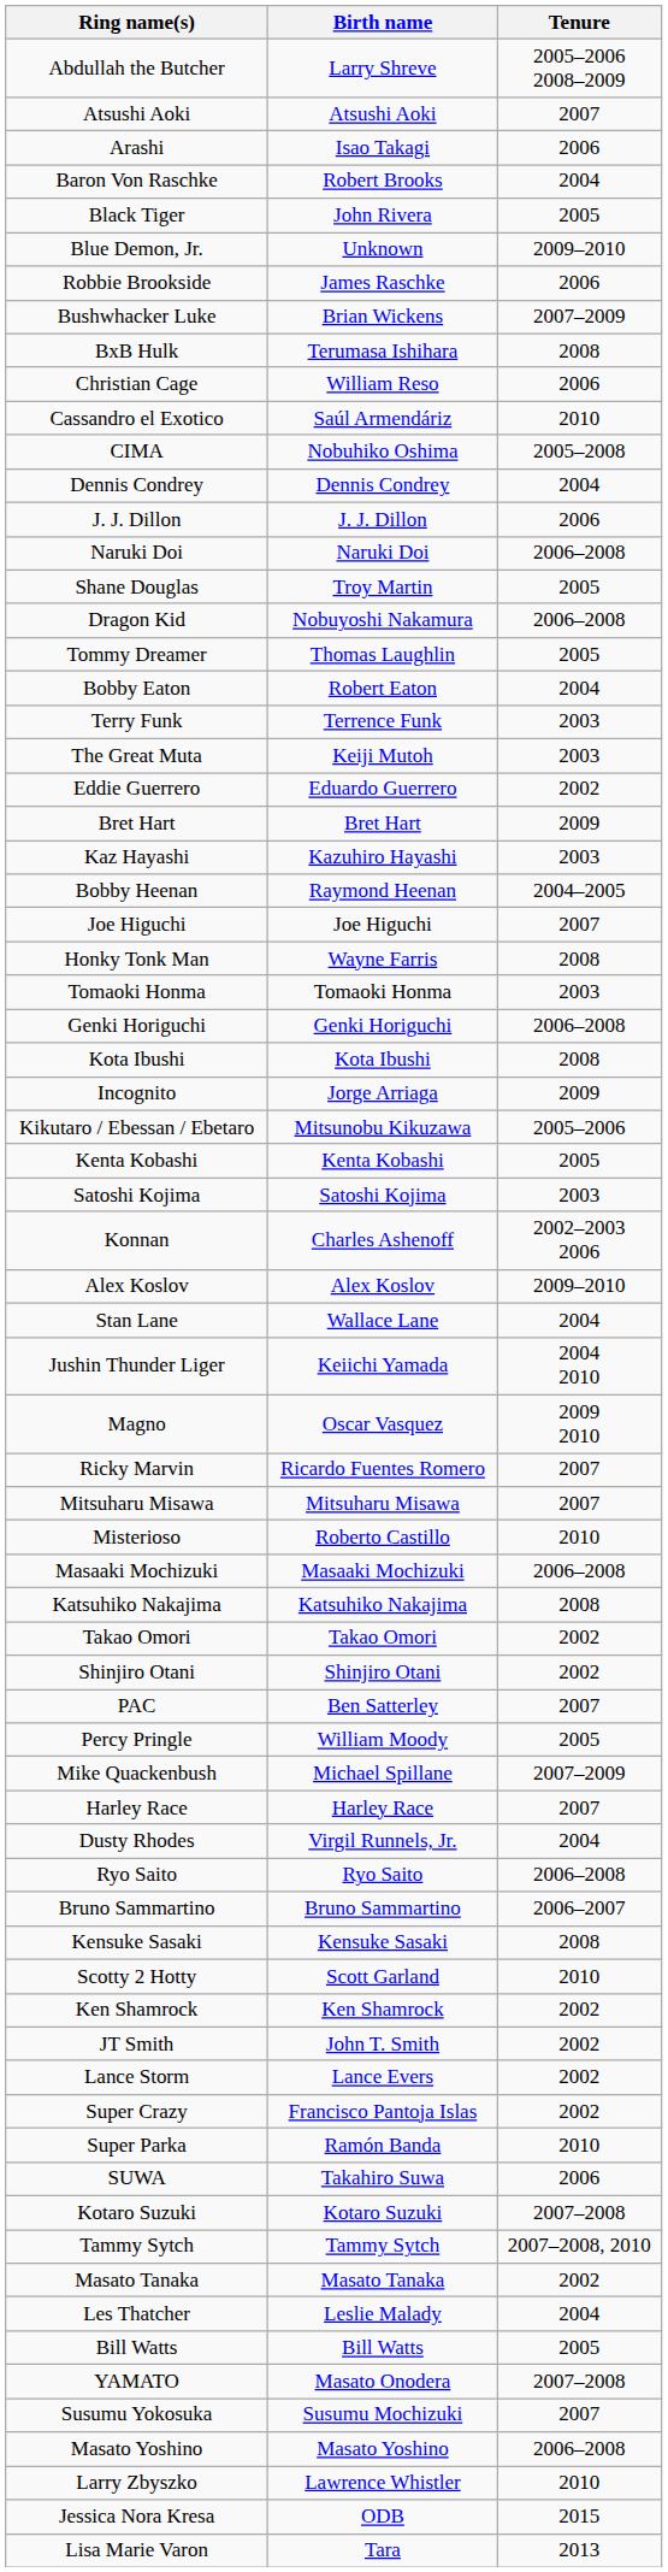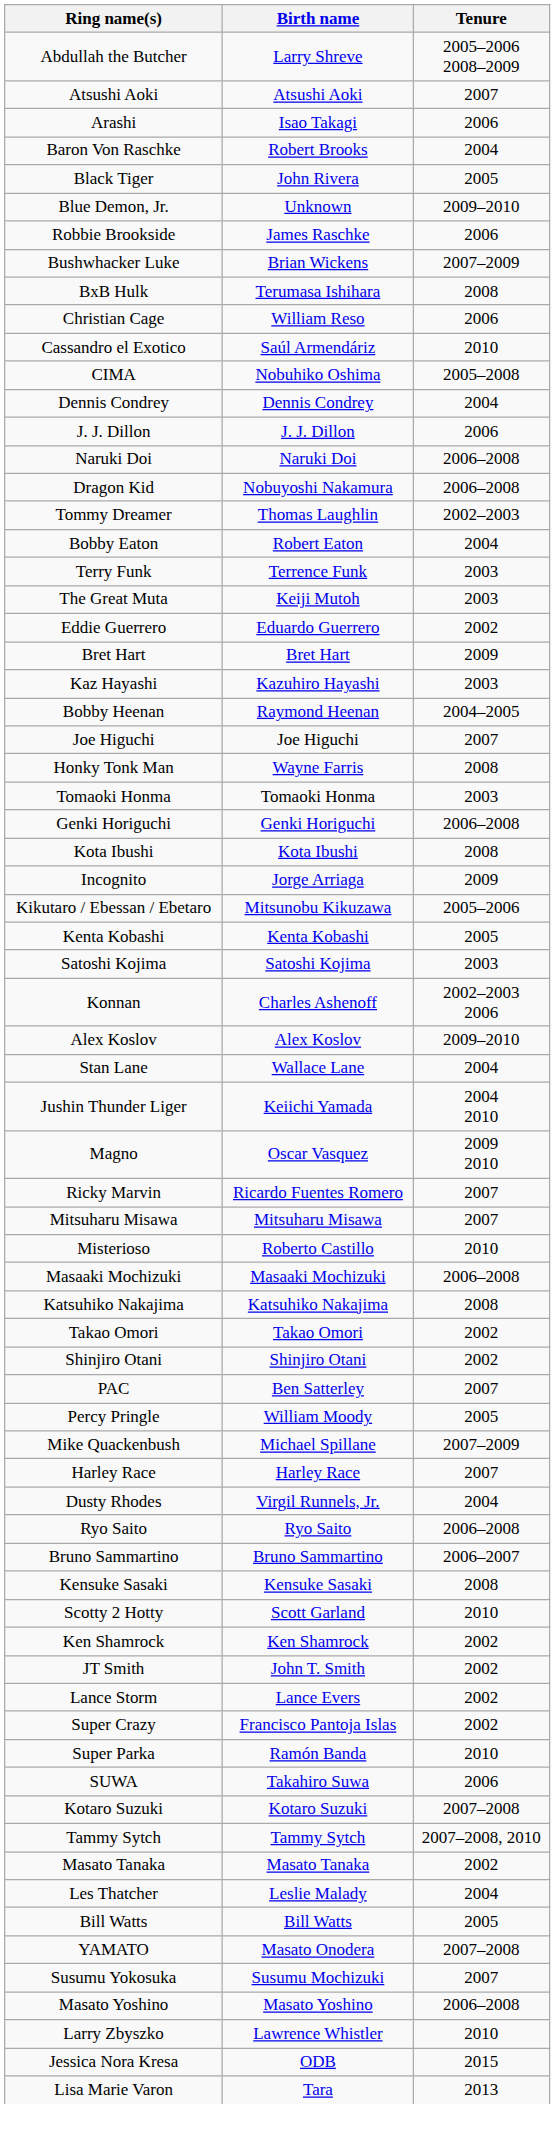 <table class="sortable wikitable" style="font-size:85%; text-align:center; width:70%;">
 <tr>
 <th>Ring name(s)</th>
 <th><a href='#'>Birth name</a></th>
 <th>Tenure</th>
 </tr>
 <tr>
 <td>Abdullah the Butcher</td>
 <td><a href='#'>Larry Shreve</a></td>
 <td>2005–2006<br>2008–2009</td>
 </tr>
 <tr>
 <td>Atsushi Aoki</td>
 <td><a href='#'>Atsushi Aoki</a></td>
 <td>2007</td>
 </tr>
 <tr>
 <td>Arashi</td>
 <td><a href='#'>Isao Takagi</a></td>
 <td>2006</td>
 </tr>
 <tr>
 <td>Baron Von Raschke</td>
 <td><a href='#'>Robert Brooks</a></td>
 <td>2004</td>
 </tr>
 <tr>
 <td>Black Tiger</td>
 <td><a href='#'>John Rivera</a></td>
 <td>2005</td>
 </tr>
 <tr>
 <td>Blue Demon, Jr.</td>
 <td><a href='#'>Unknown</a></td>
 <td>2009–2010</td>
 </tr>
 <tr>
 <td>Robbie Brookside</td>
 <td><a href='#'>James Raschke</a></td>
 <td>2006</td>
 </tr>
 <tr>
 <td>Bushwhacker Luke</td>
 <td><a href='#'>Brian Wickens</a></td>
 <td>2007–2009</td>
 </tr>
 <tr>
 <td>BxB Hulk</td>
 <td><a href='#'>Terumasa Ishihara</a></td>
 <td>2008</td>
 </tr>
 <tr>
 <td>Christian Cage</td>
 <td><a href='#'>William Reso</a></td>
 <td>2006</td>
 </tr>
 <tr>
 <td>Cassandro el Exotico</td>
 <td><a href='#'>Saúl Armendáriz</a></td>
 <td>2010</td>
 </tr>
 <tr>
 <td>CIMA</td>
 <td><a href='#'>Nobuhiko Oshima</a></td>
 <td>2005–2008</td>
 </tr>
 <tr>
 <td>Dennis Condrey</td>
 <td><a href='#'>Dennis Condrey</a></td>
 <td>2004</td>
 </tr>
 <tr>
 <td>J. J. Dillon</td>
 <td><a href='#'>J. J. Dillon</a></td>
 <td>2006</td>
 </tr>
 <tr>
 <td>Naruki Doi</td>
 <td><a href='#'>Naruki Doi</a></td>
 <td>2006–2008</td>
 </tr>
 <tr>
-<td>Shane Douglas</td>
-<td><a href='#'>Troy Martin</a></td>
-<td>2005</td>
-</tr>
-<tr>
 <td>Dragon Kid</td>
 <td><a href='#'>Nobuyoshi Nakamura</a></td>
 <td>2006–2008</td>
 </tr>
 <tr>
 <td>Tommy Dreamer</td>
 <td><a href='#'>Thomas Laughlin</a></td>
-<td>2005</td>
+<td>2002–2003</td>
 </tr>
 <tr>
 <td>Bobby Eaton</td>
 <td><a href='#'>Robert Eaton</a></td>
 <td>2004</td>
 </tr>
 <tr>
 <td>Terry Funk</td>
 <td><a href='#'>Terrence Funk</a></td>
 <td>2003</td>
 </tr>
 <tr>
 <td>The Great Muta</td>
 <td><a href='#'>Keiji Mutoh</a></td>
 <td>2003</td>
 </tr>
 <tr>
 <td>Eddie Guerrero</td>
 <td><a href='#'>Eduardo Guerrero</a></td>
 <td>2002</td>
 </tr>
 <tr>
 <td>Bret Hart</td>
 <td><a href='#'>Bret Hart</a></td>
 <td>2009</td>
 </tr>
 <tr>
 <td>Kaz Hayashi</td>
 <td><a href='#'>Kazuhiro Hayashi</a></td>
 <td>2003</td>
 </tr>
 <tr>
 <td>Bobby Heenan</td>
 <td><a href='#'>Raymond Heenan</a></td>
 <td>2004–2005</td>
 </tr>
 <tr>
 <td>Joe Higuchi</td>
 <td>Joe Higuchi</td>
 <td>2007</td>
 </tr>
 <tr>
 <td>Honky Tonk Man</td>
 <td><a href='#'>Wayne Farris</a></td>
 <td>2008</td>
 </tr>
 <tr>
 <td>Tomaoki Honma</td>
 <td>Tomaoki Honma</td>
 <td>2003</td>
 </tr>
 <tr>
 <td>Genki Horiguchi</td>
 <td><a href='#'>Genki Horiguchi</a></td>
 <td>2006–2008</td>
 </tr>
 <tr>
 <td>Kota Ibushi</td>
 <td><a href='#'>Kota Ibushi</a></td>
 <td>2008</td>
 </tr>
 <tr>
 <td>Incognito</td>
 <td><a href='#'>Jorge Arriaga</a></td>
 <td>2009</td>
 </tr>
 <tr>
 <td>Kikutaro / Ebessan / Ebetaro</td>
 <td><a href='#'>Mitsunobu Kikuzawa</a></td>
 <td>2005–2006</td>
 </tr>
 <tr>
 <td>Kenta Kobashi</td>
 <td><a href='#'>Kenta Kobashi</a></td>
 <td>2005</td>
 </tr>
 <tr>
 <td>Satoshi Kojima</td>
 <td><a href='#'>Satoshi Kojima</a></td>
 <td>2003</td>
 </tr>
 <tr>
 <td>Konnan</td>
 <td><a href='#'>Charles Ashenoff</a></td>
 <td>2002–2003<br>2006</td>
 </tr>
 <tr>
 <td>Alex Koslov</td>
 <td><a href='#'>Alex Koslov</a></td>
 <td>2009–2010</td>
 </tr>
 <tr>
 <td>Stan Lane</td>
 <td><a href='#'>Wallace Lane</a></td>
 <td>2004</td>
 </tr>
 <tr>
 <td>Jushin Thunder Liger</td>
 <td><a href='#'>Keiichi Yamada</a></td>
 <td>2004<br>2010</td>
 </tr>
 <tr>
 <td>Magno</td>
 <td><a href='#'>Oscar Vasquez</a></td>
 <td>2009<br>2010</td>
 </tr>
 <tr>
 <td>Ricky Marvin</td>
 <td><a href='#'>Ricardo Fuentes Romero</a></td>
 <td>2007</td>
 </tr>
 <tr>
 <td>Mitsuharu Misawa</td>
 <td><a href='#'>Mitsuharu Misawa</a></td>
 <td>2007</td>
 </tr>
 <tr>
 <td>Misterioso</td>
 <td><a href='#'>Roberto Castillo</a></td>
 <td>2010</td>
 </tr>
 <tr>
 <td>Masaaki Mochizuki</td>
 <td><a href='#'>Masaaki Mochizuki</a></td>
 <td>2006–2008</td>
 </tr>
 <tr>
 <td>Katsuhiko Nakajima</td>
 <td><a href='#'>Katsuhiko Nakajima</a></td>
 <td>2008</td>
 </tr>
 <tr>
 <td>Takao Omori</td>
 <td><a href='#'>Takao Omori</a></td>
 <td>2002</td>
 </tr>
 <tr>
 <td>Shinjiro Otani</td>
 <td><a href='#'>Shinjiro Otani</a></td>
 <td>2002</td>
 </tr>
 <tr>
 <td>PAC</td>
 <td><a href='#'>Ben Satterley</a></td>
 <td>2007</td>
 </tr>
 <tr>
 <td>Percy Pringle</td>
 <td><a href='#'>William Moody</a></td>
 <td>2005</td>
 </tr>
 <tr>
 <td>Mike Quackenbush</td>
 <td><a href='#'>Michael Spillane</a></td>
 <td>2007–2009</td>
 </tr>
 <tr>
 <td>Harley Race</td>
 <td><a href='#'>Harley Race</a></td>
 <td>2007</td>
 </tr>
 <tr>
 <td>Dusty Rhodes</td>
 <td><a href='#'>Virgil Runnels, Jr.</a></td>
 <td>2004</td>
 </tr>
 <tr>
 <td>Ryo Saito</td>
 <td><a href='#'>Ryo Saito</a></td>
 <td>2006–2008</td>
 </tr>
 <tr>
 <td>Bruno Sammartino</td>
 <td><a href='#'>Bruno Sammartino</a></td>
 <td>2006–2007</td>
 </tr>
 <tr>
 <td>Kensuke Sasaki</td>
 <td><a href='#'>Kensuke Sasaki</a></td>
 <td>2008</td>
 </tr>
 <tr>
 <td>Scotty 2 Hotty</td>
 <td><a href='#'>Scott Garland</a></td>
 <td>2010</td>
 </tr>
 <tr>
 <td>Ken Shamrock</td>
 <td><a href='#'>Ken Shamrock</a></td>
 <td>2002</td>
 </tr>
 <tr>
 <td>JT Smith</td>
 <td><a href='#'>John T. Smith</a></td>
 <td>2002</td>
 </tr>
 <tr>
 <td>Lance Storm</td>
 <td><a href='#'>Lance Evers</a></td>
 <td>2002</td>
 </tr>
 <tr>
 <td>Super Crazy</td>
 <td><a href='#'>Francisco Pantoja Islas</a></td>
 <td>2002</td>
 </tr>
 <tr>
 <td>Super Parka</td>
 <td><a href='#'>Ramón Banda</a></td>
 <td>2010</td>
 </tr>
 <tr>
 <td>SUWA</td>
 <td><a href='#'>Takahiro Suwa</a></td>
 <td>2006</td>
 </tr>
 <tr>
 <td>Kotaro Suzuki</td>
 <td><a href='#'>Kotaro Suzuki</a></td>
 <td>2007–2008</td>
 </tr>
 <tr>
 <td>Tammy Sytch</td>
 <td><a href='#'>Tammy Sytch</a></td>
 <td>2007–2008, 2010</td>
 </tr>
 <tr>
 <td>Masato Tanaka</td>
 <td><a href='#'>Masato Tanaka</a></td>
 <td>2002</td>
 </tr>
 <tr>
 <td>Les Thatcher</td>
 <td><a href='#'>Leslie Malady</a></td>
 <td>2004</td>
 </tr>
 <tr>
 <td>Bill Watts</td>
 <td><a href='#'>Bill Watts</a></td>
 <td>2005</td>
 </tr>
 <tr>
 <td>YAMATO</td>
 <td><a href='#'>Masato Onodera</a></td>
 <td>2007–2008</td>
 </tr>
 <tr>
 <td>Susumu Yokosuka</td>
 <td><a href='#'>Susumu Mochizuki</a></td>
 <td>2007</td>
 </tr>
 <tr>
 <td>Masato Yoshino</td>
 <td><a href='#'>Masato Yoshino</a></td>
 <td>2006–2008</td>
 </tr>
 <tr>
 <td>Larry Zbyszko</td>
 <td><a href='#'>Lawrence Whistler</a></td>
 <td>2010</td>
 </tr>
 <tr>
 <td>Jessica Nora Kresa</td>
 <td><a href='#'>ODB</a></td>
 <td>2015</td>
 </tr>
 <tr>
 <td>Lisa Marie Varon</td>
 <td><a href='#'>Tara</a></td>
 <td>2013</td>
 </tr>
 </table>
